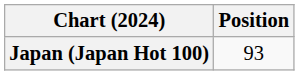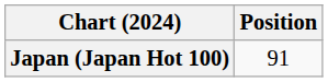 <table class="wikitable plainrowheaders" style="text-align:center">
 <tr>
 <th scope="col">Chart (2024)</th>
 <th scope="col">Position</th>
 </tr>
 <tr>
 <th scope="row">Japan (Japan Hot 100)</th>
-<td>93</td>
+<td>91</td>
 </tr>
 </table>
